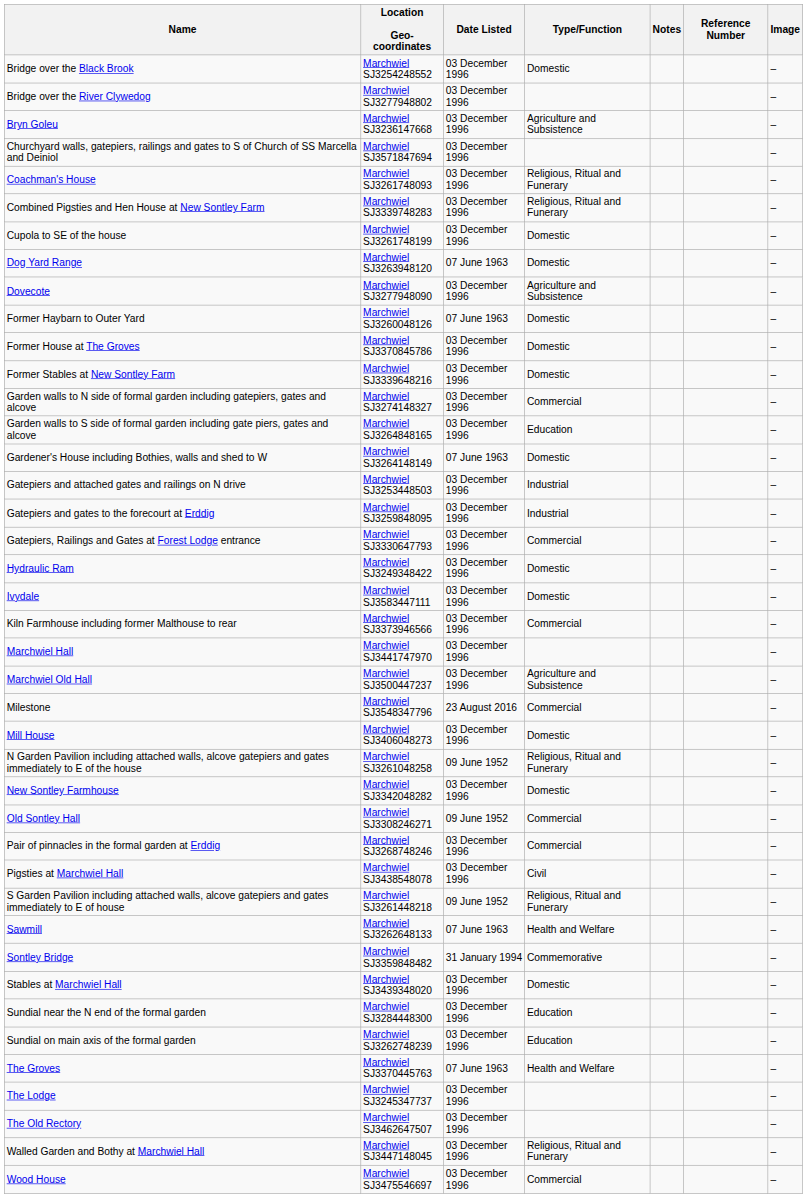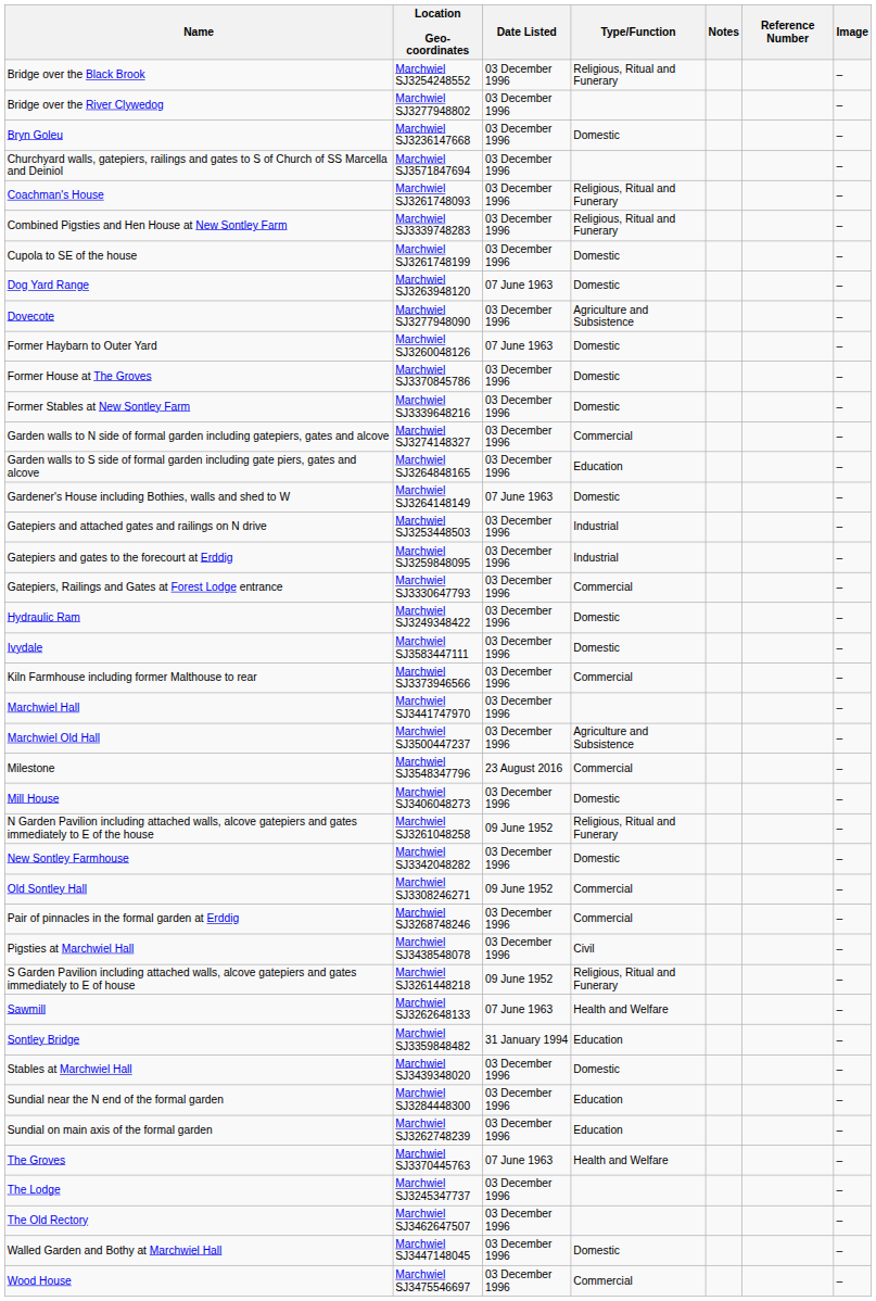 <table class="wikitable sortable">
 <tr>
 <th>Name</th>
 <th>Location<br><br>Geo-coordinates</th>
 <th>Date Listed</th>
 <th>Type/Function</th>
 <th>Notes</th>
 <th>Reference Number</th>
 <th>Image</th>
 </tr>
 <tr>
 <td>Bridge over the <a href='#'>Black Brook</a></td>
 <td><a href='#'>Marchwiel</a><br>SJ3254248552<br></td>
 <td>03 December 1996</td>
-<td>Domestic</td>
+<td>Religious, Ritual and Funerary</td>
 <td></td>
 <td></td>
 <td>–</td>
 </tr>
 <tr>
 <td>Bridge over the <a href='#'>River Clywedog</a></td>
 <td><a href='#'>Marchwiel</a><br>SJ3277948802<br></td>
 <td>03 December 1996</td>
 <td></td>
 <td></td>
 <td></td>
 <td>–</td>
 </tr>
 <tr>
 <td><a href='#'>Bryn Goleu</a></td>
 <td><a href='#'>Marchwiel</a><br>SJ3236147668<br></td>
 <td>03 December 1996</td>
-<td>Agriculture and Subsistence</td>
+<td>Domestic</td>
 <td></td>
 <td></td>
 <td>–</td>
 </tr>
 <tr>
 <td>Churchyard walls, gatepiers, railings and gates to S of Church of SS Marcella and Deiniol</td>
 <td><a href='#'>Marchwiel</a><br>SJ3571847694<br></td>
 <td>03 December 1996</td>
 <td></td>
 <td></td>
 <td></td>
 <td>–</td>
 </tr>
 <tr>
 <td><a href='#'>Coachman's House</a></td>
 <td><a href='#'>Marchwiel</a><br>SJ3261748093<br></td>
 <td>03 December 1996</td>
 <td>Religious, Ritual and Funerary</td>
 <td></td>
 <td></td>
 <td>–</td>
 </tr>
 <tr>
 <td>Combined Pigsties and Hen House at <a href='#'>New Sontley Farm</a></td>
 <td><a href='#'>Marchwiel</a><br>SJ3339748283<br></td>
 <td>03 December 1996</td>
 <td>Religious, Ritual and Funerary</td>
 <td></td>
 <td></td>
 <td>–</td>
 </tr>
 <tr>
 <td>Cupola to SE of the house</td>
 <td><a href='#'>Marchwiel</a><br>SJ3261748199<br></td>
 <td>03 December 1996</td>
 <td>Domestic</td>
 <td></td>
 <td></td>
 <td>–</td>
 </tr>
 <tr>
 <td><a href='#'>Dog Yard Range</a></td>
 <td><a href='#'>Marchwiel</a><br>SJ3263948120<br></td>
 <td>07 June 1963</td>
 <td>Domestic</td>
 <td></td>
 <td></td>
 <td>–</td>
 </tr>
 <tr>
 <td><a href='#'>Dovecote</a></td>
 <td><a href='#'>Marchwiel</a><br>SJ3277948090<br></td>
 <td>03 December 1996</td>
 <td>Agriculture and Subsistence</td>
 <td></td>
 <td></td>
 <td>–</td>
 </tr>
 <tr>
 <td>Former Haybarn to Outer Yard</td>
 <td><a href='#'>Marchwiel</a><br>SJ3260048126<br></td>
 <td>07 June 1963</td>
 <td>Domestic</td>
 <td></td>
 <td></td>
 <td>–</td>
 </tr>
 <tr>
 <td>Former House at <a href='#'>The Groves</a></td>
 <td><a href='#'>Marchwiel</a><br>SJ3370845786<br></td>
 <td>03 December 1996</td>
 <td>Domestic</td>
 <td></td>
 <td></td>
 <td>–</td>
 </tr>
 <tr>
 <td>Former Stables at <a href='#'>New Sontley Farm</a></td>
 <td><a href='#'>Marchwiel</a><br>SJ3339648216<br></td>
 <td>03 December 1996</td>
 <td>Domestic</td>
 <td></td>
 <td></td>
 <td>–</td>
 </tr>
 <tr>
 <td>Garden walls to N side of formal garden including gatepiers, gates and alcove</td>
 <td><a href='#'>Marchwiel</a><br>SJ3274148327<br></td>
 <td>03 December 1996</td>
 <td>Commercial</td>
 <td></td>
 <td></td>
 <td>–</td>
 </tr>
 <tr>
 <td>Garden walls to S side of formal garden including gate piers, gates and alcove</td>
 <td><a href='#'>Marchwiel</a><br>SJ3264848165<br></td>
 <td>03 December 1996</td>
 <td>Education</td>
 <td></td>
 <td></td>
 <td>–</td>
 </tr>
 <tr>
 <td>Gardener's House including Bothies, walls and shed to W</td>
 <td><a href='#'>Marchwiel</a><br>SJ3264148149<br></td>
 <td>07 June 1963</td>
 <td>Domestic</td>
 <td></td>
 <td></td>
 <td>–</td>
 </tr>
 <tr>
 <td>Gatepiers and attached gates and railings on N drive</td>
 <td><a href='#'>Marchwiel</a><br>SJ3253448503<br></td>
 <td>03 December 1996</td>
 <td>Industrial</td>
 <td></td>
 <td></td>
 <td>–</td>
 </tr>
 <tr>
 <td>Gatepiers and gates to the forecourt at <a href='#'>Erddig</a></td>
 <td><a href='#'>Marchwiel</a><br>SJ3259848095<br></td>
 <td>03 December 1996</td>
 <td>Industrial</td>
 <td></td>
 <td></td>
 <td>–</td>
 </tr>
 <tr>
 <td>Gatepiers, Railings and Gates at <a href='#'>Forest Lodge</a> entrance</td>
 <td><a href='#'>Marchwiel</a><br>SJ3330647793<br></td>
 <td>03 December 1996</td>
 <td>Commercial</td>
 <td></td>
 <td></td>
 <td>–</td>
 </tr>
 <tr>
 <td><a href='#'>Hydraulic Ram</a></td>
 <td><a href='#'>Marchwiel</a><br>SJ3249348422<br></td>
 <td>03 December 1996</td>
 <td>Domestic</td>
 <td></td>
 <td></td>
 <td>–</td>
 </tr>
 <tr>
 <td><a href='#'>Ivydale</a></td>
 <td><a href='#'>Marchwiel</a><br>SJ3583447111<br></td>
 <td>03 December 1996</td>
 <td>Domestic</td>
 <td></td>
 <td></td>
 <td>–</td>
 </tr>
 <tr>
 <td>Kiln Farmhouse including former Malthouse to rear</td>
 <td><a href='#'>Marchwiel</a><br>SJ3373946566<br></td>
 <td>03 December 1996</td>
 <td>Commercial</td>
 <td></td>
 <td></td>
 <td>–</td>
 </tr>
 <tr>
 <td><a href='#'>Marchwiel Hall</a></td>
 <td><a href='#'>Marchwiel</a><br>SJ3441747970<br></td>
 <td>03 December 1996</td>
 <td></td>
 <td></td>
 <td></td>
 <td>–</td>
 </tr>
 <tr>
 <td><a href='#'>Marchwiel Old Hall</a></td>
 <td><a href='#'>Marchwiel</a><br>SJ3500447237<br></td>
 <td>03 December 1996</td>
 <td>Agriculture and Subsistence</td>
 <td></td>
 <td></td>
 <td>–</td>
 </tr>
 <tr>
 <td>Milestone</td>
 <td><a href='#'>Marchwiel</a><br>SJ3548347796<br></td>
 <td>23 August 2016</td>
 <td>Commercial</td>
 <td></td>
 <td></td>
 <td>–</td>
 </tr>
 <tr>
 <td><a href='#'>Mill House</a></td>
 <td><a href='#'>Marchwiel</a><br>SJ3406048273<br></td>
 <td>03 December 1996</td>
 <td>Domestic</td>
 <td></td>
 <td></td>
 <td>–</td>
 </tr>
 <tr>
 <td>N Garden Pavilion including attached walls, alcove gatepiers and gates immediately to E of the house</td>
 <td><a href='#'>Marchwiel</a><br>SJ3261048258<br></td>
 <td>09 June 1952</td>
 <td>Religious, Ritual and Funerary</td>
 <td></td>
 <td></td>
 <td>–</td>
 </tr>
 <tr>
 <td><a href='#'>New Sontley Farmhouse</a></td>
 <td><a href='#'>Marchwiel</a><br>SJ3342048282<br></td>
 <td>03 December 1996</td>
 <td>Domestic</td>
 <td></td>
 <td></td>
 <td>–</td>
 </tr>
 <tr>
 <td><a href='#'>Old Sontley Hall</a></td>
 <td><a href='#'>Marchwiel</a><br>SJ3308246271<br></td>
 <td>09 June 1952</td>
 <td>Commercial</td>
 <td></td>
 <td></td>
 <td>–</td>
 </tr>
 <tr>
 <td>Pair of pinnacles in the formal garden at <a href='#'>Erddig</a></td>
 <td><a href='#'>Marchwiel</a><br>SJ3268748246<br></td>
 <td>03 December 1996</td>
 <td>Commercial</td>
 <td></td>
 <td></td>
 <td>–</td>
 </tr>
 <tr>
 <td>Pigsties at <a href='#'>Marchwiel Hall</a></td>
 <td><a href='#'>Marchwiel</a><br>SJ3438548078<br></td>
 <td>03 December 1996</td>
 <td>Civil</td>
 <td></td>
 <td></td>
 <td>–</td>
 </tr>
 <tr>
 <td>S Garden Pavilion including attached walls, alcove gatepiers and gates immediately to E of house</td>
 <td><a href='#'>Marchwiel</a><br>SJ3261448218<br></td>
 <td>09 June 1952</td>
 <td>Religious, Ritual and Funerary</td>
 <td></td>
 <td></td>
 <td>–</td>
 </tr>
 <tr>
 <td><a href='#'>Sawmill</a></td>
 <td><a href='#'>Marchwiel</a><br>SJ3262648133<br></td>
 <td>07 June 1963</td>
 <td>Health and Welfare</td>
 <td></td>
 <td></td>
 <td>–</td>
 </tr>
 <tr>
 <td><a href='#'>Sontley Bridge</a></td>
 <td><a href='#'>Marchwiel</a><br>SJ3359848482<br></td>
 <td>31 January 1994</td>
-<td>Commemorative</td>
+<td>Education</td>
 <td></td>
 <td></td>
 <td>–</td>
 </tr>
 <tr>
 <td>Stables at <a href='#'>Marchwiel Hall</a></td>
 <td><a href='#'>Marchwiel</a><br>SJ3439348020<br></td>
 <td>03 December 1996</td>
 <td>Domestic</td>
 <td></td>
 <td></td>
 <td>–</td>
 </tr>
 <tr>
 <td>Sundial near the N end of the formal garden</td>
 <td><a href='#'>Marchwiel</a><br>SJ3284448300<br></td>
 <td>03 December 1996</td>
 <td>Education</td>
 <td></td>
 <td></td>
 <td>–</td>
 </tr>
 <tr>
 <td>Sundial on main axis of the formal garden</td>
 <td><a href='#'>Marchwiel</a><br>SJ3262748239<br></td>
 <td>03 December 1996</td>
 <td>Education</td>
 <td></td>
 <td></td>
 <td>–</td>
 </tr>
 <tr>
 <td><a href='#'>The Groves</a></td>
 <td><a href='#'>Marchwiel</a><br>SJ3370445763<br></td>
 <td>07 June 1963</td>
 <td>Health and Welfare</td>
 <td></td>
 <td></td>
 <td>–</td>
 </tr>
 <tr>
 <td><a href='#'>The Lodge</a></td>
 <td><a href='#'>Marchwiel</a><br>SJ3245347737<br></td>
 <td>03 December 1996</td>
 <td></td>
 <td></td>
 <td></td>
 <td>–</td>
 </tr>
 <tr>
 <td><a href='#'>The Old Rectory</a></td>
 <td><a href='#'>Marchwiel</a><br>SJ3462647507<br></td>
 <td>03 December 1996</td>
 <td></td>
 <td></td>
 <td></td>
 <td>–</td>
 </tr>
 <tr>
 <td>Walled Garden and Bothy at <a href='#'>Marchwiel Hall</a></td>
 <td><a href='#'>Marchwiel</a><br>SJ3447148045<br></td>
 <td>03 December 1996</td>
-<td>Religious, Ritual and Funerary</td>
+<td>Domestic</td>
 <td></td>
 <td></td>
 <td>–</td>
 </tr>
 <tr>
 <td><a href='#'>Wood House</a></td>
 <td><a href='#'>Marchwiel</a><br>SJ3475546697<br></td>
 <td>03 December 1996</td>
 <td>Commercial</td>
 <td></td>
 <td></td>
 <td>–</td>
 </tr>
 </table>
